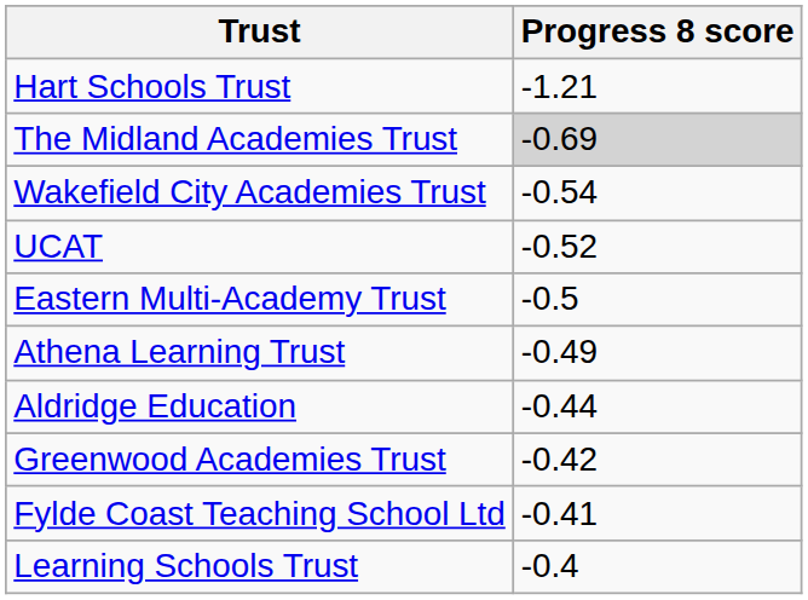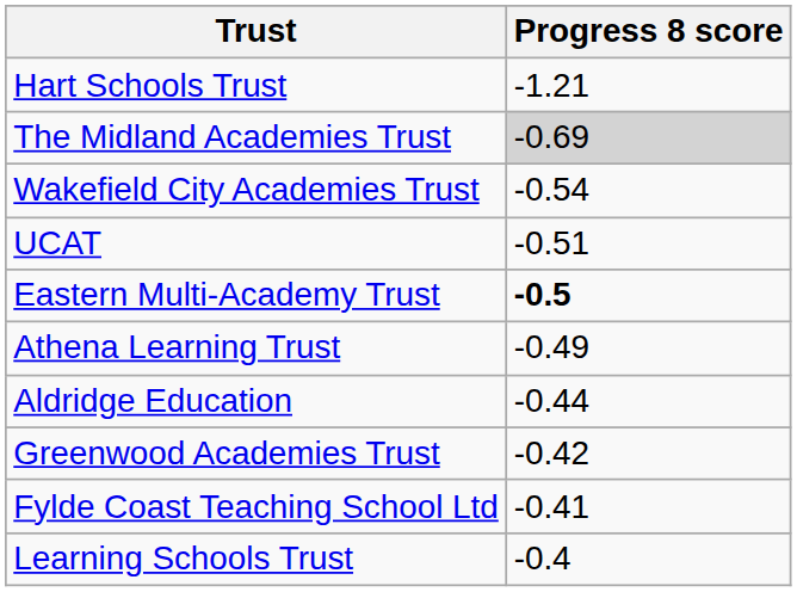 <table class="wikitable">
 <tr>
 <th>Trust</th>
 <th>Progress 8 score</th>
 </tr>
 <tr>
 <td><a href='#'>Hart Schools Trust</a></td>
 <td>-1.21</td>
 </tr>
 <tr>
 <td><a href='#'>The Midland Academies Trust</a></td>
 <td style="background: lightgrey;">-0.69</td>
 </tr>
 <tr>
 <td><a href='#'>Wakefield City Academies Trust</a></td>
 <td>-0.54</td>
 </tr>
 <tr>
 <td><a href='#'>UCAT</a></td>
-<td>-0.52</td>
+<td>-0.51</td>
 </tr>
 <tr>
 <td><a href='#'>Eastern Multi-Academy Trust</a></td>
-<td>-0.5</td>
+<td><strong>-0.5</strong></td>
 </tr>
 <tr>
 <td><a href='#'>Athena Learning Trust</a></td>
 <td>-0.49</td>
 </tr>
 <tr>
 <td><a href='#'>Aldridge Education</a></td>
 <td>-0.44</td>
 </tr>
 <tr>
 <td><a href='#'>Greenwood Academies Trust</a></td>
 <td>-0.42</td>
 </tr>
 <tr>
 <td><a href='#'>Fylde Coast Teaching School Ltd</a></td>
 <td>-0.41</td>
 </tr>
 <tr>
 <td><a href='#'>Learning Schools Trust</a></td>
 <td>-0.4</td>
 </tr>
 </table>
